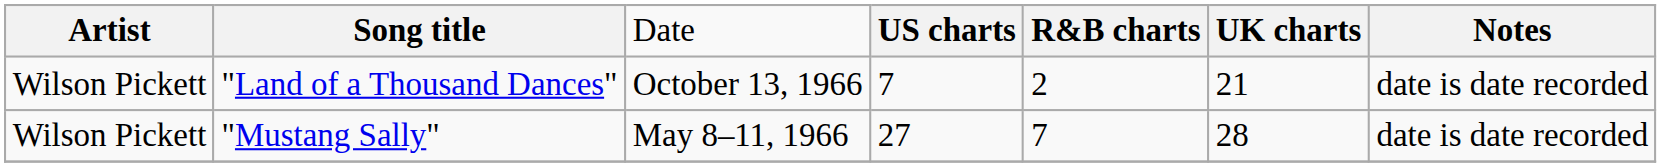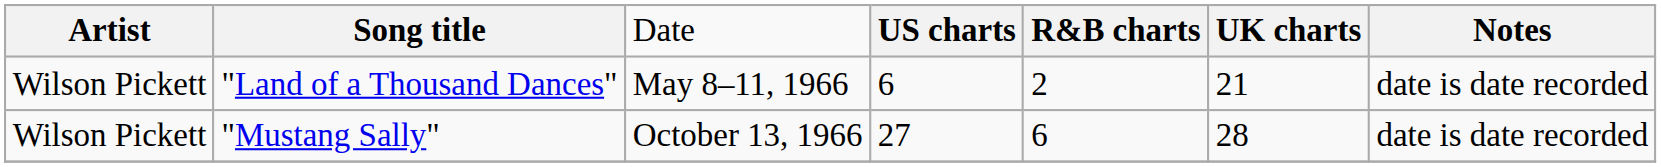 <table class="wikitable sortable">
 <tr>
 <th>Artist</th>
 <th>Song title</th>
 <td>Date</td>
 <th>US charts</th>
 <th>R&B charts</th>
 <th>UK charts</th>
 <th>Notes</th>
 </tr>
 <tr>
 <td>Wilson Pickett</td>
 <td>"<a href='#'>Land of a Thousand Dances</a>"</td>
-<td>October 13, 1966</td>
-<td>7</td>
+<td>May 8–11, 1966</td>
+<td>6</td>
 <td>2</td>
 <td>21</td>
 <td>date is date recorded</td>
 </tr>
 <tr>
 <td>Wilson Pickett</td>
 <td>"<a href='#'>Mustang Sally</a>"</td>
-<td>May 8–11, 1966</td>
+<td>October 13, 1966</td>
 <td>27</td>
-<td>7</td>
+<td>6</td>
 <td>28</td>
 <td>date is date recorded</td>
 </tr>
 <tr>
 </tr>
 </table>
